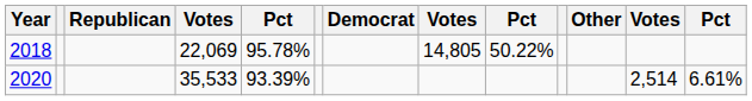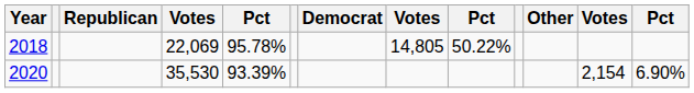 <table class="wikitable">
 <tr>
 <th>Year</th>
 <th></th>
 <th>Republican</th>
 <th>Votes</th>
 <th>Pct</th>
 <th></th>
 <th>Democrat</th>
 <th>Votes</th>
 <th>Pct</th>
 <th></th>
 <th>Other</th>
 <th>Votes</th>
 <th>Pct</th>
 </tr>
 <tr>
 <td><a href='#'>2018</a></td>
 <td></td>
 <td></td>
 <td>22,069</td>
 <td>95.78%</td>
 <td></td>
 <td></td>
 <td>14,805</td>
 <td>50.22%</td>
 <td></td>
 <td></td>
 <td></td>
 <td></td>
 </tr>
 <tr>
 <td><a href='#'>2020</a></td>
 <td></td>
 <td></td>
-<td>35,533</td>
+<td>35,530</td>
 <td>93.39%</td>
 <td></td>
 <td></td>
 <td></td>
 <td></td>
 <td></td>
 <td></td>
-<td>2,514</td>
-<td>6.61%</td>
+<td>2,154</td>
+<td>6.90%</td>
 </tr>
 </table>
